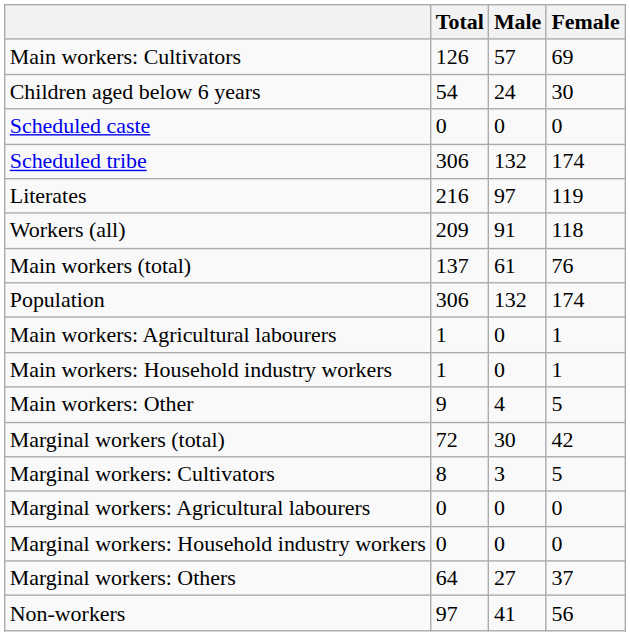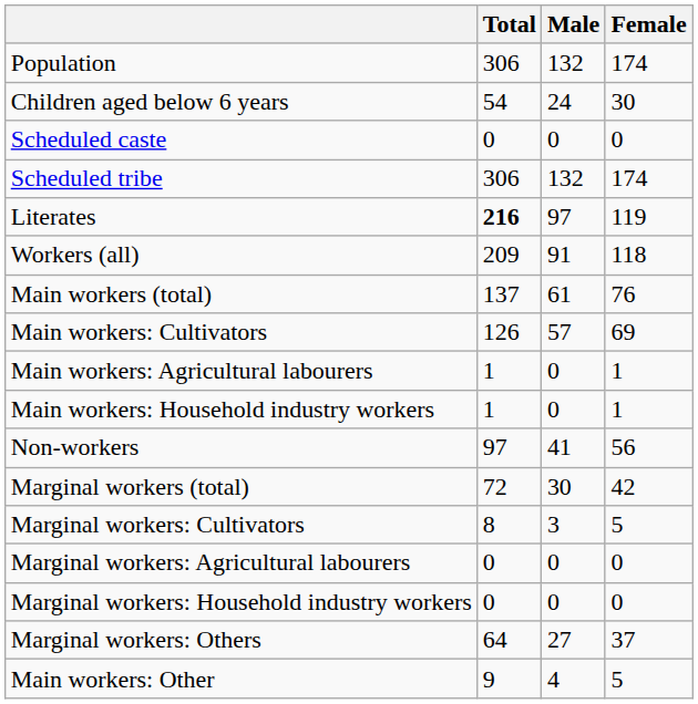 <table class="wikitable sortable">
 <tr>
 <th></th>
 <th>Total</th>
 <th>Male</th>
 <th>Female</th>
 </tr>
 <tr>
-<td>Main workers: Cultivators</td>
-<td>126</td>
-<td>57</td>
-<td>69</td>
+<td>Population</td>
+<td>306</td>
+<td>132</td>
+<td>174</td>
 </tr>
 <tr>
 <td>Children aged below 6 years</td>
 <td>54</td>
 <td>24</td>
 <td>30</td>
 </tr>
 <tr>
 <td><a href='#'>Scheduled caste</a></td>
 <td>0</td>
 <td>0</td>
 <td>0</td>
 </tr>
 <tr>
 <td><a href='#'>Scheduled tribe</a></td>
 <td>306</td>
 <td>132</td>
 <td>174</td>
 </tr>
 <tr>
 <td>Literates</td>
-<td>216</td>
+<td><strong>216</strong></td>
 <td>97</td>
 <td>119</td>
 </tr>
 <tr>
 <td>Workers (all)</td>
 <td>209</td>
 <td>91</td>
 <td>118</td>
 </tr>
 <tr>
 <td>Main workers (total)</td>
 <td>137</td>
 <td>61</td>
 <td>76</td>
 </tr>
 <tr>
-<td>Population</td>
-<td>306</td>
-<td>132</td>
-<td>174</td>
+<td>Main workers: Cultivators</td>
+<td>126</td>
+<td>57</td>
+<td>69</td>
 </tr>
 <tr>
 <td>Main workers: Agricultural labourers</td>
 <td>1</td>
 <td>0</td>
 <td>1</td>
 </tr>
 <tr>
 <td>Main workers: Household industry workers</td>
 <td>1</td>
 <td>0</td>
 <td>1</td>
 </tr>
 <tr>
-<td>Main workers: Other</td>
-<td>9</td>
-<td>4</td>
-<td>5</td>
+<td>Non-workers</td>
+<td>97</td>
+<td>41</td>
+<td>56</td>
 </tr>
 <tr>
 <td>Marginal workers (total)</td>
 <td>72</td>
 <td>30</td>
 <td>42</td>
 </tr>
 <tr>
 <td>Marginal workers: Cultivators</td>
 <td>8</td>
 <td>3</td>
 <td>5</td>
 </tr>
 <tr>
 <td>Marginal workers: Agricultural labourers</td>
 <td>0</td>
 <td>0</td>
 <td>0</td>
 </tr>
 <tr>
 <td>Marginal workers: Household industry workers</td>
 <td>0</td>
 <td>0</td>
 <td>0</td>
 </tr>
 <tr>
 <td>Marginal workers: Others</td>
 <td>64</td>
 <td>27</td>
 <td>37</td>
 </tr>
 <tr>
-<td>Non-workers</td>
-<td>97</td>
-<td>41</td>
-<td>56</td>
+<td>Main workers: Other</td>
+<td>9</td>
+<td>4</td>
+<td>5</td>
 </tr>
 </table>
